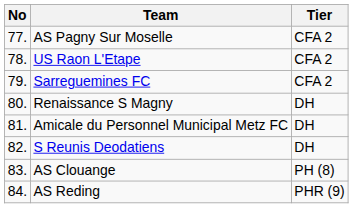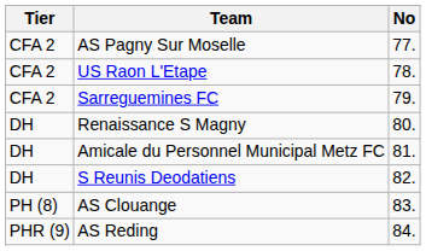 <table class="wikitable" style="text-align: left">
 <tr>
+<th>Tier</th>
+<th>Team</th>
 <th>No</th>
-<th>Team</th>
-<th>Tier</th>
 </tr>
 <tr>
+<td>CFA 2</td>
+<td>AS Pagny Sur Moselle</td>
 <td>77.</td>
-<td>AS Pagny Sur Moselle</td>
-<td>CFA 2</td>
 </tr>
 <tr>
+<td>CFA 2</td>
+<td><a href='#'>US Raon L'Etape</a></td>
 <td>78.</td>
-<td><a href='#'>US Raon L'Etape</a></td>
-<td>CFA 2</td>
 </tr>
 <tr>
+<td>CFA 2</td>
+<td><a href='#'>Sarreguemines FC</a></td>
 <td>79.</td>
-<td><a href='#'>Sarreguemines FC</a></td>
-<td>CFA 2</td>
 </tr>
 <tr>
+<td>DH</td>
+<td>Renaissance S Magny</td>
 <td>80.</td>
-<td>Renaissance S Magny</td>
-<td>DH</td>
 </tr>
 <tr>
+<td>DH</td>
+<td>Amicale du Personnel Municipal Metz FC</td>
 <td>81.</td>
-<td>Amicale du Personnel Municipal Metz FC</td>
-<td>DH</td>
 </tr>
 <tr>
+<td>DH</td>
+<td><a href='#'>S Reunis Deodatiens</a></td>
 <td>82.</td>
-<td><a href='#'>S Reunis Deodatiens</a></td>
-<td>DH</td>
 </tr>
 <tr>
+<td>PH (8)</td>
+<td>AS Clouange</td>
 <td>83.</td>
-<td>AS Clouange</td>
-<td>PH (8)</td>
 </tr>
 <tr>
+<td>PHR (9)</td>
+<td>AS Reding</td>
 <td>84.</td>
-<td>AS Reding</td>
-<td>PHR (9)</td>
 </tr>
 </table>
